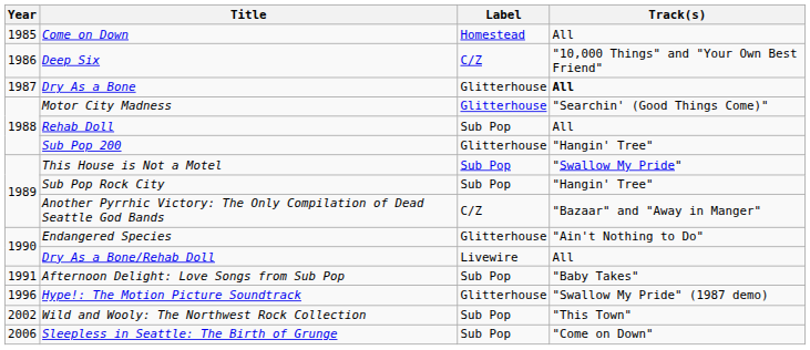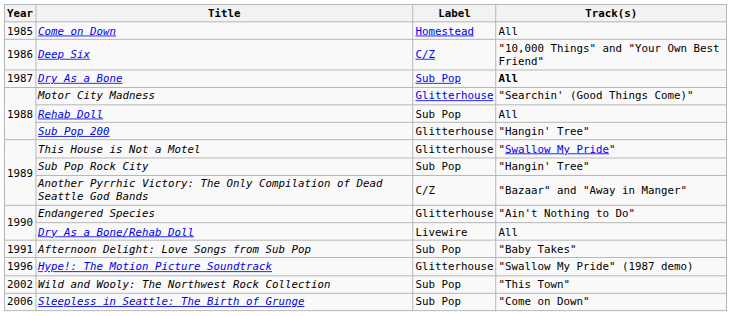 <table class="wikitable">
 <tr>
 <th>Year</th>
 <th>Title</th>
 <th>Label</th>
 <th>Track(s)</th>
 </tr>
 <tr>
 <td>1985</td>
 <td><em><a href='#'>Come on Down</a></em></td>
 <td><a href='#'>Homestead</a></td>
 <td>All</td>
 </tr>
 <tr>
 <td>1986</td>
 <td><em><a href='#'>Deep Six</a></em></td>
 <td><a href='#'>C/Z</a></td>
 <td>"10,000 Things" and "Your Own Best Friend"</td>
 </tr>
 <tr>
 <td>1987</td>
 <td><em><a href='#'>Dry As a Bone</a></em></td>
-<td>Glitterhouse</td>
+<td><a href='#'>Sub Pop</a></td>
 <td><strong>All</strong></td>
 </tr>
 <tr>
 <td rowspan="3">1988</td>
 <td><em>Motor City Madness</em></td>
 <td><a href='#'>Glitterhouse</a></td>
 <td>"Searchin' (Good Things Come)"</td>
 </tr>
 <tr>
 <td><em><a href='#'>Rehab Doll</a></em></td>
 <td>Sub Pop</td>
 <td>All</td>
 </tr>
 <tr>
 <td><em><a href='#'>Sub Pop 200</a></em></td>
 <td>Glitterhouse</td>
 <td>"Hangin' Tree"</td>
 </tr>
 <tr>
 <td rowspan="3">1989</td>
 <td><em>This House is Not a Motel</em></td>
-<td><a href='#'>Sub Pop</a></td>
+<td>Glitterhouse</td>
 <td>"<a href='#'>Swallow My Pride</a>"</td>
 </tr>
 <tr>
 <td><em>Sub Pop Rock City</em></td>
 <td>Sub Pop</td>
 <td>"Hangin' Tree"</td>
 </tr>
 <tr>
 <td><em>Another Pyrrhic Victory: The Only Compilation of Dead Seattle God Bands</em></td>
 <td>C/Z</td>
 <td>"Bazaar" and "Away in Manger"</td>
 </tr>
 <tr>
 <td rowspan="2">1990</td>
 <td><em>Endangered Species</em></td>
 <td>Glitterhouse</td>
 <td>"Ain't Nothing to Do"</td>
 </tr>
 <tr>
 <td><em><a href='#'>Dry As a Bone/Rehab Doll</a></em></td>
 <td>Livewire</td>
 <td>All</td>
 </tr>
 <tr>
 <td>1991</td>
 <td><em>Afternoon Delight: Love Songs from Sub Pop</em></td>
 <td>Sub Pop</td>
 <td>"Baby Takes"</td>
 </tr>
 <tr>
 <td>1996</td>
 <td><em><a href='#'>Hype!: The Motion Picture Soundtrack</a></em></td>
 <td>Glitterhouse</td>
 <td>"Swallow My Pride" (1987 demo)</td>
 </tr>
 <tr>
 <td>2002</td>
 <td><em>Wild and Wooly: The Northwest Rock Collection</em></td>
 <td>Sub Pop</td>
 <td>"This Town"</td>
 </tr>
 <tr>
 <td>2006</td>
 <td><em><a href='#'>Sleepless in Seattle: The Birth of Grunge</a></em></td>
 <td>Sub Pop</td>
 <td>"Come on Down"</td>
 </tr>
 </table>
